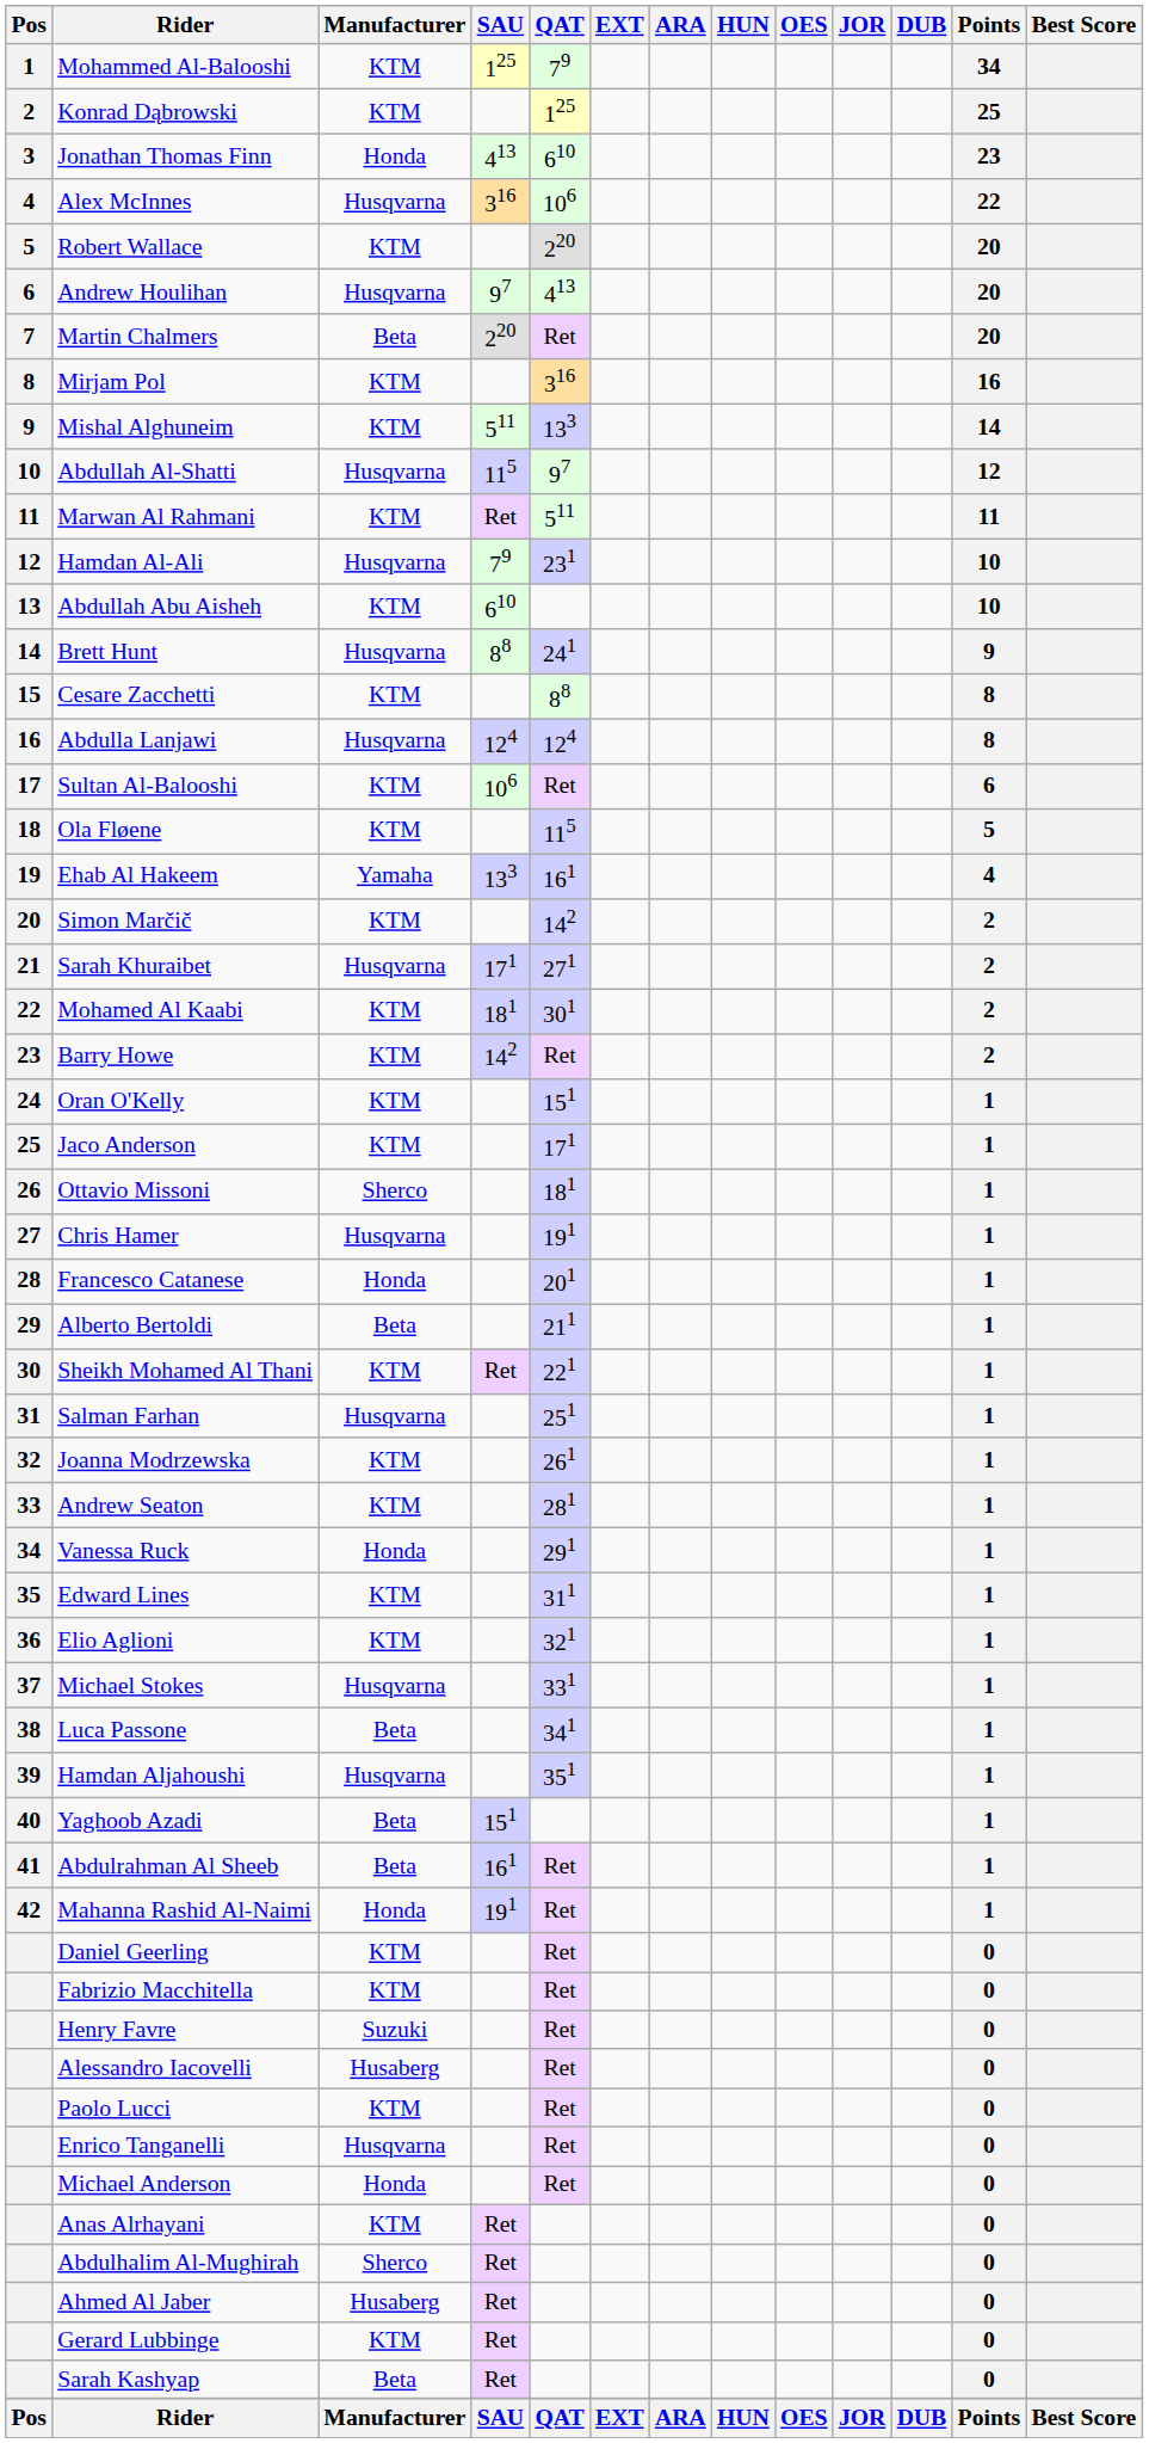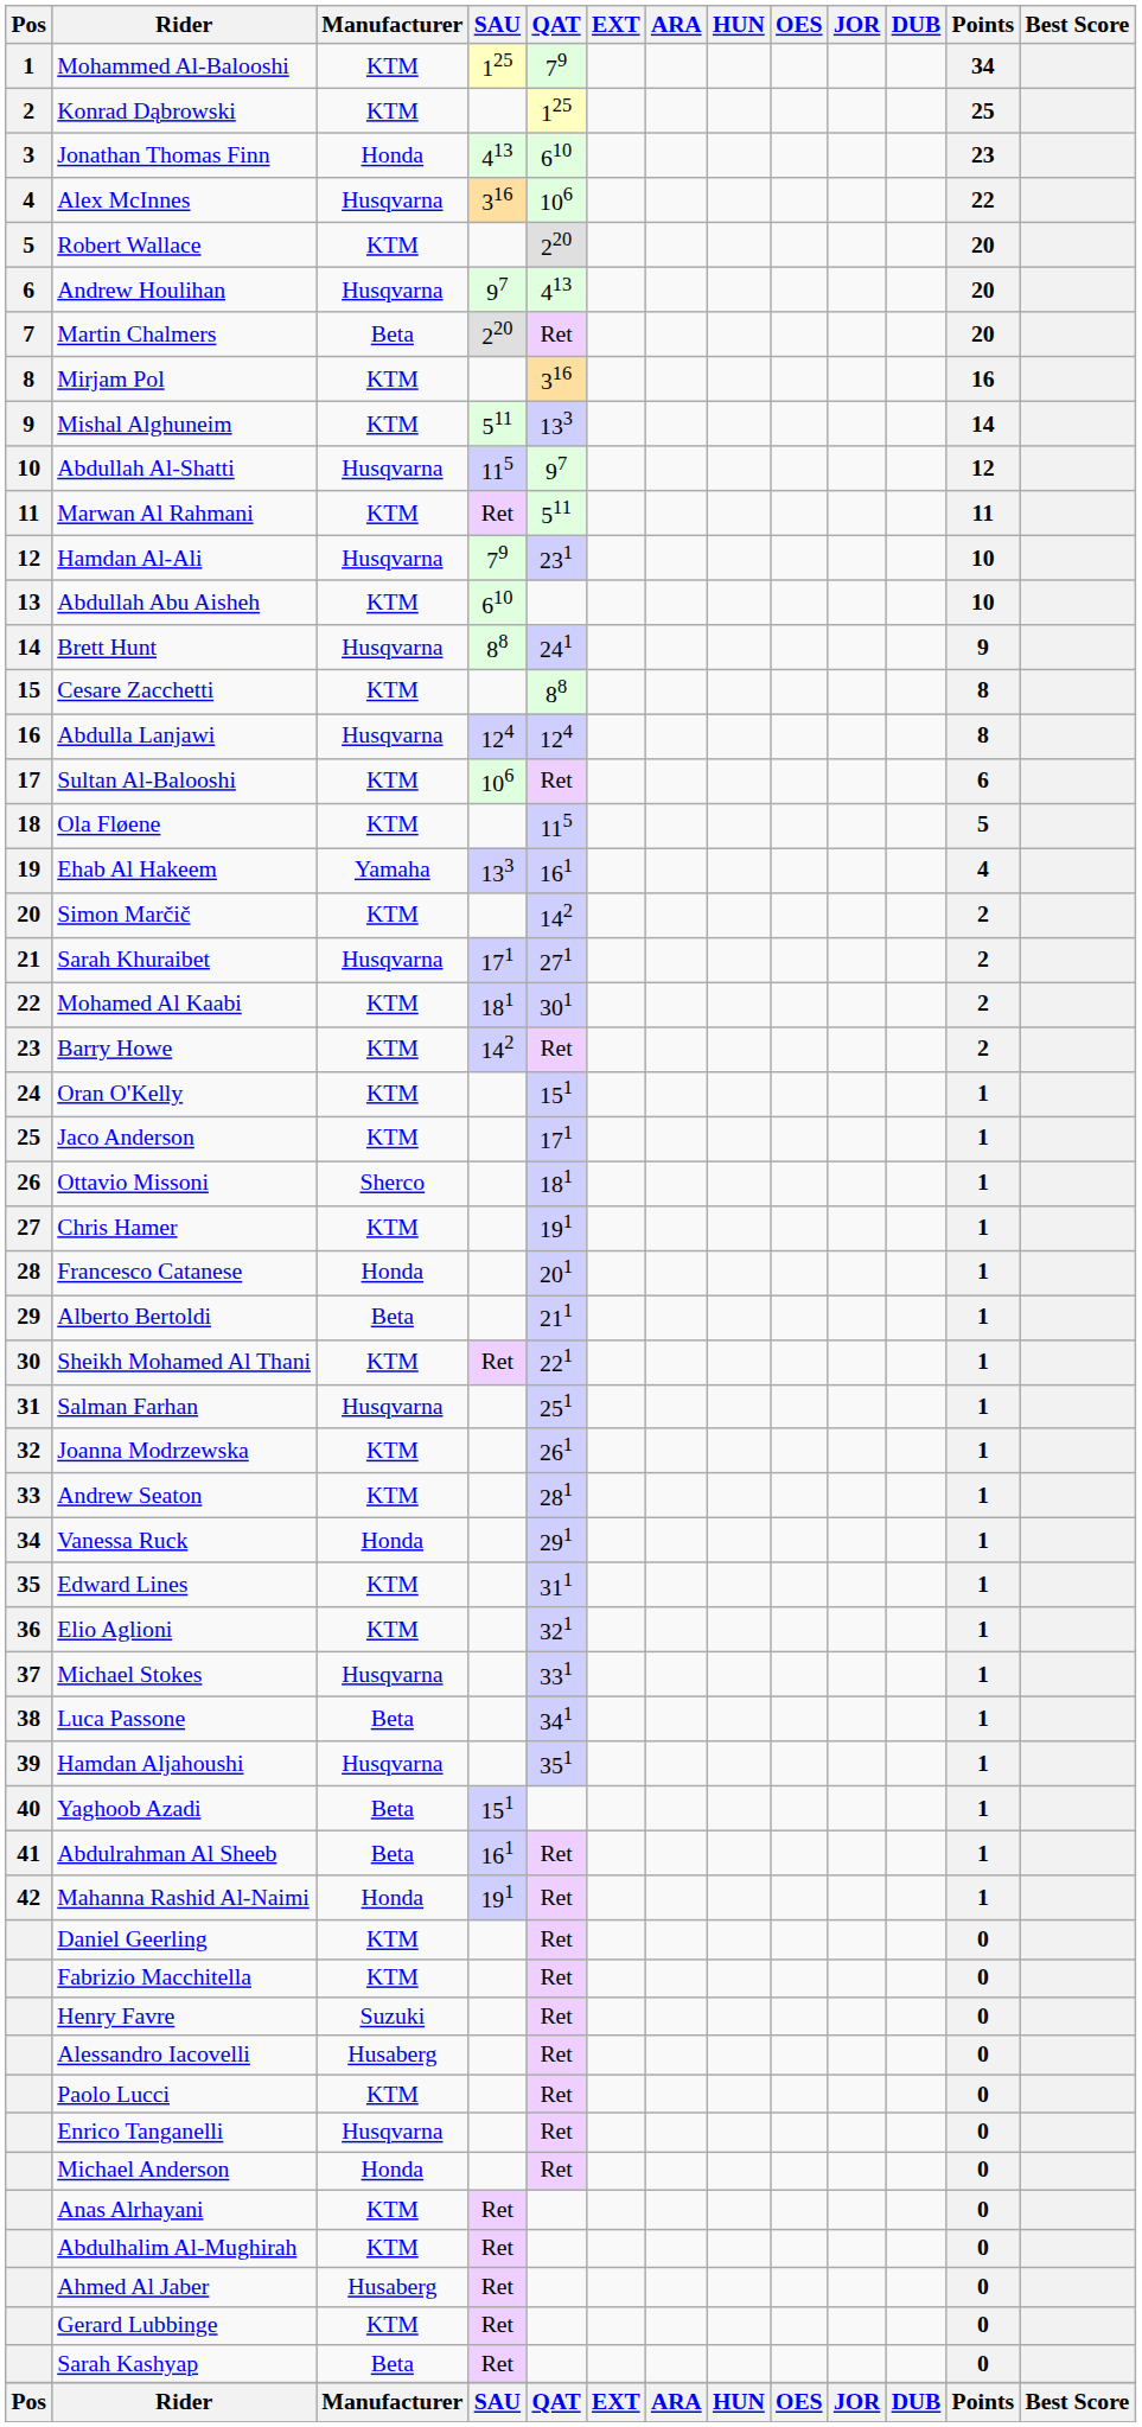 <table class="wikitable" style="font-size: 85%; text-align: center;">
 <tr valign="top">
 <th valign="middle">Pos</th>
 <th valign="middle">Rider</th>
 <th valign="middle">Manufacturer</th>
 <th><a href='#'>SAU</a><br></th>
 <th><a href='#'>QAT</a><br></th>
 <th><a href='#'>EXT</a><br></th>
 <th><a href='#'>ARA</a><br></th>
 <th><a href='#'>HUN</a><br></th>
 <th><a href='#'>OES</a><br></th>
 <th><a href='#'>JOR</a><br></th>
 <th><a href='#'>DUB</a><br></th>
 <th valign="middle">Points</th>
 <th valign="middle">Best Score</th>
 </tr>
 <tr>
 <th>1</th>
 <td align="left"> <a href='#'>Mohammed Al-Balooshi</a></td>
 <td><a href='#'>KTM</a></td>
 <td style="background:#ffffbf;">1<sup>25</sup></td>
 <td style="background:#dfffdf;">7<sup>9</sup></td>
 <td></td>
 <td></td>
 <td></td>
 <td></td>
 <td></td>
 <td></td>
 <th>34</th>
 <th></th>
 </tr>
 <tr>
 <th>2</th>
 <td align="left"> <a href='#'>Konrad Dąbrowski</a></td>
 <td><a href='#'>KTM</a></td>
 <td></td>
 <td style="background:#ffffbf;">1<sup>25</sup></td>
 <td></td>
 <td></td>
 <td></td>
 <td></td>
 <td></td>
 <td></td>
 <th>25</th>
 <th></th>
 </tr>
 <tr>
 <th>3</th>
 <td align="left"> <a href='#'>Jonathan Thomas Finn</a></td>
 <td><a href='#'>Honda</a></td>
 <td style="background:#dfffdf;">4<sup>13</sup></td>
 <td style="background:#dfffdf;">6<sup>10</sup></td>
 <td></td>
 <td></td>
 <td></td>
 <td></td>
 <td></td>
 <td></td>
 <th>23</th>
 <th></th>
 </tr>
 <tr>
 <th>4</th>
 <td align="left"> <a href='#'>Alex McInnes</a></td>
 <td><a href='#'>Husqvarna</a></td>
 <td style="background:#ffdf9f;">3<sup>16</sup></td>
 <td style="background:#dfffdf;">10<sup>6</sup></td>
 <td></td>
 <td></td>
 <td></td>
 <td></td>
 <td></td>
 <td></td>
 <th>22</th>
 <th></th>
 </tr>
 <tr>
 <th>5</th>
 <td align="left"> <a href='#'>Robert Wallace</a></td>
 <td><a href='#'>KTM</a></td>
 <td></td>
 <td style="background:#dfdfdf;">2<sup>20</sup></td>
 <td></td>
 <td></td>
 <td></td>
 <td></td>
 <td></td>
 <td></td>
 <th>20</th>
 <th></th>
 </tr>
 <tr>
 <th>6</th>
 <td align="left"> <a href='#'>Andrew Houlihan</a></td>
 <td><a href='#'>Husqvarna</a></td>
 <td style="background:#dfffdf;">9<sup>7</sup></td>
 <td style="background:#dfffdf;">4<sup>13</sup></td>
 <td></td>
 <td></td>
 <td></td>
 <td></td>
 <td></td>
 <td></td>
 <th>20</th>
 <th></th>
 </tr>
 <tr>
 <th>7</th>
 <td align="left"> <a href='#'>Martin Chalmers</a></td>
 <td><a href='#'>Beta</a></td>
 <td style="background:#dfdfdf;">2<sup>20</sup></td>
 <td style="background:#efcfff;">Ret</td>
 <td></td>
 <td></td>
 <td></td>
 <td></td>
 <td></td>
 <td></td>
 <th>20</th>
 <th></th>
 </tr>
 <tr>
 <th>8</th>
 <td align="left"> <a href='#'>Mirjam Pol</a></td>
 <td><a href='#'>KTM</a></td>
 <td></td>
 <td style="background:#ffdf9f;">3<sup>16</sup></td>
 <td></td>
 <td></td>
 <td></td>
 <td></td>
 <td></td>
 <td></td>
 <th>16</th>
 <th></th>
 </tr>
 <tr>
 <th>9</th>
 <td align="left"> <a href='#'>Mishal Alghuneim</a></td>
 <td><a href='#'>KTM</a></td>
 <td style="background:#dfffdf;">5<sup>11</sup></td>
 <td style="background:#cfcfff;">13<sup>3</sup></td>
 <td></td>
 <td></td>
 <td></td>
 <td></td>
 <td></td>
 <td></td>
 <th>14</th>
 <th></th>
 </tr>
 <tr>
 <th>10</th>
 <td align="left"> <a href='#'>Abdullah Al-Shatti</a></td>
 <td><a href='#'>Husqvarna</a></td>
 <td style="background:#cfcfff;">11<sup>5</sup></td>
 <td style="background:#dfffdf;">9<sup>7</sup></td>
 <td></td>
 <td></td>
 <td></td>
 <td></td>
 <td></td>
 <td></td>
 <th>12</th>
 <th></th>
 </tr>
 <tr>
 <th>11</th>
 <td align="left"> <a href='#'>Marwan Al Rahmani</a></td>
 <td><a href='#'>KTM</a></td>
 <td style="background:#efcfff;">Ret</td>
 <td style="background:#dfffdf;">5<sup>11</sup></td>
 <td></td>
 <td></td>
 <td></td>
 <td></td>
 <td></td>
 <td></td>
 <th>11</th>
 <th></th>
 </tr>
 <tr>
 <th>12</th>
 <td align="left"> <a href='#'>Hamdan Al-Ali</a></td>
 <td><a href='#'>Husqvarna</a></td>
 <td style="background:#dfffdf;">7<sup>9</sup></td>
 <td style="background:#cfcfff;">23<sup>1</sup></td>
 <td></td>
 <td></td>
 <td></td>
 <td></td>
 <td></td>
 <td></td>
 <th>10</th>
 <th></th>
 </tr>
 <tr>
 <th>13</th>
 <td align="left"> <a href='#'>Abdullah Abu Aisheh</a></td>
 <td><a href='#'>KTM</a></td>
 <td style="background:#dfffdf;">6<sup>10</sup></td>
 <td></td>
 <td></td>
 <td></td>
 <td></td>
 <td></td>
 <td></td>
 <td></td>
 <th>10</th>
 <th></th>
 </tr>
 <tr>
 <th>14</th>
 <td align="left"> <a href='#'>Brett Hunt</a></td>
 <td><a href='#'>Husqvarna</a></td>
 <td style="background:#dfffdf;">8<sup>8</sup></td>
 <td style="background:#cfcfff;">24<sup>1</sup></td>
 <td></td>
 <td></td>
 <td></td>
 <td></td>
 <td></td>
 <td></td>
 <th>9</th>
 <th></th>
 </tr>
 <tr>
 <th>15</th>
 <td align="left"> <a href='#'>Cesare Zacchetti</a></td>
 <td><a href='#'>KTM</a></td>
 <td></td>
 <td style="background:#dfffdf;">8<sup>8</sup></td>
 <td></td>
 <td></td>
 <td></td>
 <td></td>
 <td></td>
 <td></td>
 <th>8</th>
 <th></th>
 </tr>
 <tr>
 <th>16</th>
 <td align="left"> <a href='#'>Abdulla Lanjawi</a></td>
 <td><a href='#'>Husqvarna</a></td>
 <td style="background:#cfcfff;">12<sup>4</sup></td>
 <td style="background:#cfcfff;">12<sup>4</sup></td>
 <td></td>
 <td></td>
 <td></td>
 <td></td>
 <td></td>
 <td></td>
 <th>8</th>
 <th></th>
 </tr>
 <tr>
 <th>17</th>
 <td align="left"> <a href='#'>Sultan Al-Balooshi</a></td>
 <td><a href='#'>KTM</a></td>
 <td style="background:#dfffdf;">10<sup>6</sup></td>
 <td style="background:#efcfff;">Ret</td>
 <td></td>
 <td></td>
 <td></td>
 <td></td>
 <td></td>
 <td></td>
 <th>6</th>
 <th></th>
 </tr>
 <tr>
 <th>18</th>
 <td align="left"> <a href='#'>Ola Fløene</a></td>
 <td><a href='#'>KTM</a></td>
 <td></td>
 <td style="background:#cfcfff;">11<sup>5</sup></td>
 <td></td>
 <td></td>
 <td></td>
 <td></td>
 <td></td>
 <td></td>
 <th>5</th>
 <th></th>
 </tr>
 <tr>
 <th>19</th>
 <td align="left"> <a href='#'>Ehab Al Hakeem</a></td>
 <td><a href='#'>Yamaha</a></td>
 <td style="background:#cfcfff;">13<sup>3</sup></td>
 <td style="background:#cfcfff;">16<sup>1</sup></td>
 <td></td>
 <td></td>
 <td></td>
 <td></td>
 <td></td>
 <td></td>
 <th>4</th>
 <th></th>
 </tr>
 <tr>
 <th>20</th>
 <td align="left"> <a href='#'>Simon Marčič</a></td>
 <td><a href='#'>KTM</a></td>
 <td></td>
 <td style="background:#cfcfff;">14<sup>2</sup></td>
 <td></td>
 <td></td>
 <td></td>
 <td></td>
 <td></td>
 <td></td>
 <th>2</th>
 <th></th>
 </tr>
 <tr>
 <th>21</th>
 <td align="left"> <a href='#'>Sarah Khuraibet</a></td>
 <td><a href='#'>Husqvarna</a></td>
 <td style="background:#cfcfff;">17<sup>1</sup></td>
 <td style="background:#cfcfff;">27<sup>1</sup></td>
 <td></td>
 <td></td>
 <td></td>
 <td></td>
 <td></td>
 <td></td>
 <th>2</th>
 <th></th>
 </tr>
 <tr>
 <th>22</th>
 <td align="left"> <a href='#'>Mohamed Al Kaabi</a></td>
 <td><a href='#'>KTM</a></td>
 <td style="background:#cfcfff;">18<sup>1</sup></td>
 <td style="background:#cfcfff;">30<sup>1</sup></td>
 <td></td>
 <td></td>
 <td></td>
 <td></td>
 <td></td>
 <td></td>
 <th>2</th>
 <th></th>
 </tr>
 <tr>
 <th>23</th>
 <td align="left"> <a href='#'>Barry Howe</a></td>
 <td><a href='#'>KTM</a></td>
 <td style="background:#cfcfff;">14<sup>2</sup></td>
 <td style="background:#efcfff;">Ret</td>
 <td></td>
 <td></td>
 <td></td>
 <td></td>
 <td></td>
 <td></td>
 <th>2</th>
 <th></th>
 </tr>
 <tr>
 <th>24</th>
 <td align="left"> <a href='#'>Oran O'Kelly</a></td>
 <td><a href='#'>KTM</a></td>
 <td></td>
 <td style="background:#cfcfff;">15<sup>1</sup></td>
 <td></td>
 <td></td>
 <td></td>
 <td></td>
 <td></td>
 <td></td>
 <th>1</th>
 <th></th>
 </tr>
 <tr>
 <th>25</th>
 <td align="left"> <a href='#'>Jaco Anderson</a></td>
 <td><a href='#'>KTM</a></td>
 <td></td>
 <td style="background:#cfcfff;">17<sup>1</sup></td>
 <td></td>
 <td></td>
 <td></td>
 <td></td>
 <td></td>
 <td></td>
 <th>1</th>
 <th></th>
 </tr>
 <tr>
 <th>26</th>
 <td align="left"> <a href='#'>Ottavio Missoni</a></td>
 <td><a href='#'>Sherco</a></td>
 <td></td>
 <td style="background:#cfcfff;">18<sup>1</sup></td>
 <td></td>
 <td></td>
 <td></td>
 <td></td>
 <td></td>
 <td></td>
 <th>1</th>
 <th></th>
 </tr>
 <tr>
 <th>27</th>
 <td align="left"> <a href='#'>Chris Hamer</a></td>
-<td><a href='#'>Husqvarna</a></td>
+<td><a href='#'>KTM</a></td>
 <td></td>
 <td style="background:#cfcfff;">19<sup>1</sup></td>
 <td></td>
 <td></td>
 <td></td>
 <td></td>
 <td></td>
 <td></td>
 <th>1</th>
 <th></th>
 </tr>
 <tr>
 <th>28</th>
 <td align="left"> <a href='#'>Francesco Catanese</a></td>
 <td><a href='#'>Honda</a></td>
 <td></td>
 <td style="background:#cfcfff;">20<sup>1</sup></td>
 <td></td>
 <td></td>
 <td></td>
 <td></td>
 <td></td>
 <td></td>
 <th>1</th>
 <th></th>
 </tr>
 <tr>
 <th>29</th>
 <td align="left"> <a href='#'>Alberto Bertoldi</a></td>
 <td><a href='#'>Beta</a></td>
 <td></td>
 <td style="background:#cfcfff;">21<sup>1</sup></td>
 <td></td>
 <td></td>
 <td></td>
 <td></td>
 <td></td>
 <td></td>
 <th>1</th>
 <th></th>
 </tr>
 <tr>
 <th>30</th>
 <td align="left"> <a href='#'>Sheikh Mohamed Al Thani</a></td>
 <td><a href='#'>KTM</a></td>
 <td style="background:#efcfff;">Ret</td>
 <td style="background:#cfcfff;">22<sup>1</sup></td>
 <td></td>
 <td></td>
 <td></td>
 <td></td>
 <td></td>
 <td></td>
 <th>1</th>
 <th></th>
 </tr>
 <tr>
 <th>31</th>
 <td align="left"> <a href='#'>Salman Farhan</a></td>
 <td><a href='#'>Husqvarna</a></td>
 <td></td>
 <td style="background:#cfcfff;">25<sup>1</sup></td>
 <td></td>
 <td></td>
 <td></td>
 <td></td>
 <td></td>
 <td></td>
 <th>1</th>
 <th></th>
 </tr>
 <tr>
 <th>32</th>
 <td align="left"> <a href='#'>Joanna Modrzewska</a></td>
 <td><a href='#'>KTM</a></td>
 <td></td>
 <td style="background:#cfcfff;">26<sup>1</sup></td>
 <td></td>
 <td></td>
 <td></td>
 <td></td>
 <td></td>
 <td></td>
 <th>1</th>
 <th></th>
 </tr>
 <tr>
 <th>33</th>
 <td align="left"> <a href='#'>Andrew Seaton</a></td>
 <td><a href='#'>KTM</a></td>
 <td></td>
 <td style="background:#cfcfff;">28<sup>1</sup></td>
 <td></td>
 <td></td>
 <td></td>
 <td></td>
 <td></td>
 <td></td>
 <th>1</th>
 <th></th>
 </tr>
 <tr>
 <th>34</th>
 <td align="left"> <a href='#'>Vanessa Ruck</a></td>
 <td><a href='#'>Honda</a></td>
 <td></td>
 <td style="background:#cfcfff;">29<sup>1</sup></td>
 <td></td>
 <td></td>
 <td></td>
 <td></td>
 <td></td>
 <td></td>
 <th>1</th>
 <th></th>
 </tr>
 <tr>
 <th>35</th>
 <td align="left"> <a href='#'>Edward Lines</a></td>
 <td><a href='#'>KTM</a></td>
 <td></td>
 <td style="background:#cfcfff;">31<sup>1</sup></td>
 <td></td>
 <td></td>
 <td></td>
 <td></td>
 <td></td>
 <td></td>
 <th>1</th>
 <th></th>
 </tr>
 <tr>
 <th>36</th>
 <td align="left"> <a href='#'>Elio Aglioni</a></td>
 <td><a href='#'>KTM</a></td>
 <td></td>
 <td style="background:#cfcfff;">32<sup>1</sup></td>
 <td></td>
 <td></td>
 <td></td>
 <td></td>
 <td></td>
 <td></td>
 <th>1</th>
 <th></th>
 </tr>
 <tr>
 <th>37</th>
 <td align="left"> <a href='#'>Michael Stokes</a></td>
 <td><a href='#'>Husqvarna</a></td>
 <td></td>
 <td style="background:#cfcfff;">33<sup>1</sup></td>
 <td></td>
 <td></td>
 <td></td>
 <td></td>
 <td></td>
 <td></td>
 <th>1</th>
 <th></th>
 </tr>
 <tr>
 <th>38</th>
 <td align="left"> <a href='#'>Luca Passone</a></td>
 <td><a href='#'>Beta</a></td>
 <td></td>
 <td style="background:#cfcfff;">34<sup>1</sup></td>
 <td></td>
 <td></td>
 <td></td>
 <td></td>
 <td></td>
 <td></td>
 <th>1</th>
 <th></th>
 </tr>
 <tr>
 <th>39</th>
 <td align="left"> <a href='#'>Hamdan Aljahoushi</a></td>
 <td><a href='#'>Husqvarna</a></td>
 <td></td>
 <td style="background:#cfcfff;">35<sup>1</sup></td>
 <td></td>
 <td></td>
 <td></td>
 <td></td>
 <td></td>
 <td></td>
 <th>1</th>
 <th></th>
 </tr>
 <tr>
 <th>40</th>
 <td align="left"> <a href='#'>Yaghoob Azadi</a></td>
 <td><a href='#'>Beta</a></td>
 <td style="background:#cfcfff;">15<sup>1</sup></td>
 <td></td>
 <td></td>
 <td></td>
 <td></td>
 <td></td>
 <td></td>
 <td></td>
 <th>1</th>
 <th></th>
 </tr>
 <tr>
 <th>41</th>
 <td align="left"> <a href='#'>Abdulrahman Al Sheeb</a></td>
 <td><a href='#'>Beta</a></td>
 <td style="background:#cfcfff;">16<sup>1</sup></td>
 <td style="background:#efcfff;">Ret</td>
 <td></td>
 <td></td>
 <td></td>
 <td></td>
 <td></td>
 <td></td>
 <th>1</th>
 <th></th>
 </tr>
 <tr>
 <th>42</th>
 <td align="left"> <a href='#'>Mahanna Rashid Al-Naimi</a></td>
 <td><a href='#'>Honda</a></td>
 <td style="background:#cfcfff;">19<sup>1</sup></td>
 <td style="background:#efcfff;">Ret</td>
 <td></td>
 <td></td>
 <td></td>
 <td></td>
 <td></td>
 <td></td>
 <th>1</th>
 <th></th>
 </tr>
 <tr>
 <th></th>
 <td align="left"> <a href='#'>Daniel Geerling</a></td>
 <td><a href='#'>KTM</a></td>
 <td></td>
 <td style="background:#efcfff;">Ret</td>
 <td></td>
 <td></td>
 <td></td>
 <td></td>
 <td></td>
 <td></td>
 <th>0</th>
 <th></th>
 </tr>
 <tr>
 <th></th>
 <td align="left"> <a href='#'>Fabrizio Macchitella</a></td>
 <td><a href='#'>KTM</a></td>
 <td></td>
 <td style="background:#efcfff;">Ret</td>
 <td></td>
 <td></td>
 <td></td>
 <td></td>
 <td></td>
 <td></td>
 <th>0</th>
 <th></th>
 </tr>
 <tr>
 <th></th>
 <td align="left"> <a href='#'>Henry Favre</a></td>
 <td><a href='#'>Suzuki</a></td>
 <td></td>
 <td style="background:#efcfff;">Ret</td>
 <td></td>
 <td></td>
 <td></td>
 <td></td>
 <td></td>
 <td></td>
 <th>0</th>
 <th></th>
 </tr>
 <tr>
 <th></th>
 <td align="left"> <a href='#'>Alessandro Iacovelli</a></td>
 <td><a href='#'>Husaberg</a></td>
 <td></td>
 <td style="background:#efcfff;">Ret</td>
 <td></td>
 <td></td>
 <td></td>
 <td></td>
 <td></td>
 <td></td>
 <th>0</th>
 <th></th>
 </tr>
 <tr>
 <th></th>
 <td align="left"> <a href='#'>Paolo Lucci</a></td>
 <td><a href='#'>KTM</a></td>
 <td></td>
 <td style="background:#efcfff;">Ret</td>
 <td></td>
 <td></td>
 <td></td>
 <td></td>
 <td></td>
 <td></td>
 <th>0</th>
 <th></th>
 </tr>
 <tr>
 <th></th>
 <td align="left"> <a href='#'>Enrico Tanganelli</a></td>
 <td><a href='#'>Husqvarna</a></td>
 <td></td>
 <td style="background:#efcfff;">Ret</td>
 <td></td>
 <td></td>
 <td></td>
 <td></td>
 <td></td>
 <td></td>
 <th>0</th>
 <th></th>
 </tr>
 <tr>
 <th></th>
 <td align="left"> <a href='#'>Michael Anderson</a></td>
 <td><a href='#'>Honda</a></td>
 <td></td>
 <td style="background:#efcfff;">Ret</td>
 <td></td>
 <td></td>
 <td></td>
 <td></td>
 <td></td>
 <td></td>
 <th>0</th>
 <th></th>
 </tr>
 <tr>
 <th></th>
 <td align="left"> <a href='#'>Anas Alrhayani</a></td>
 <td><a href='#'>KTM</a></td>
 <td style="background:#efcfff;">Ret</td>
 <td></td>
 <td></td>
 <td></td>
 <td></td>
 <td></td>
 <td></td>
 <td></td>
 <th>0</th>
 <th></th>
 </tr>
 <tr>
 <th></th>
 <td align="left"> <a href='#'>Abdulhalim Al-Mughirah</a></td>
-<td><a href='#'>Sherco</a></td>
+<td><a href='#'>KTM</a></td>
 <td style="background:#efcfff;">Ret</td>
 <td></td>
 <td></td>
 <td></td>
 <td></td>
 <td></td>
 <td></td>
 <td></td>
 <th>0</th>
 <th></th>
 </tr>
 <tr>
 <th></th>
 <td align="left"> <a href='#'>Ahmed Al Jaber</a></td>
 <td><a href='#'>Husaberg</a></td>
 <td style="background:#efcfff;">Ret</td>
 <td></td>
 <td></td>
 <td></td>
 <td></td>
 <td></td>
 <td></td>
 <td></td>
 <th>0</th>
 <th></th>
 </tr>
 <tr>
 <th></th>
 <td align="left"> <a href='#'>Gerard Lubbinge</a></td>
 <td><a href='#'>KTM</a></td>
 <td style="background:#efcfff;">Ret</td>
 <td></td>
 <td></td>
 <td></td>
 <td></td>
 <td></td>
 <td></td>
 <td></td>
 <th>0</th>
 <th></th>
 </tr>
 <tr>
 <th></th>
 <td align="left"> <a href='#'>Sarah Kashyap</a></td>
 <td><a href='#'>Beta</a></td>
 <td style="background:#efcfff;">Ret</td>
 <td></td>
 <td></td>
 <td></td>
 <td></td>
 <td></td>
 <td></td>
 <td></td>
 <th>0</th>
 <th></th>
 </tr>
 <tr>
 </tr>
 <tr valign="top">
 <th valign="middle">Pos</th>
 <th valign="middle">Rider</th>
 <th valign="middle">Manufacturer</th>
 <th><a href='#'>SAU</a><br></th>
 <th><a href='#'>QAT</a><br></th>
 <th><a href='#'>EXT</a><br></th>
 <th><a href='#'>ARA</a><br></th>
 <th><a href='#'>HUN</a><br></th>
 <th><a href='#'>OES</a><br></th>
 <th><a href='#'>JOR</a><br></th>
 <th><a href='#'>DUB</a><br></th>
 <th valign="middle">Points</th>
 <th valign="middle">Best Score</th>
 </tr>
 <tr>
 </tr>
 </table>
